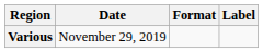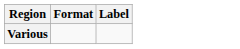 <table class="wikitable plainrowheaders">
 <tr>
 <th>Region</th>
-<th>Date</th>
 <th>Format</th>
 <th>Label</th>
 </tr>
 <tr>
 <th scope="row">Various</th>
-<td>November 29, 2019</td>
 <td></td>
 <td></td>
 </tr>
 </table>
